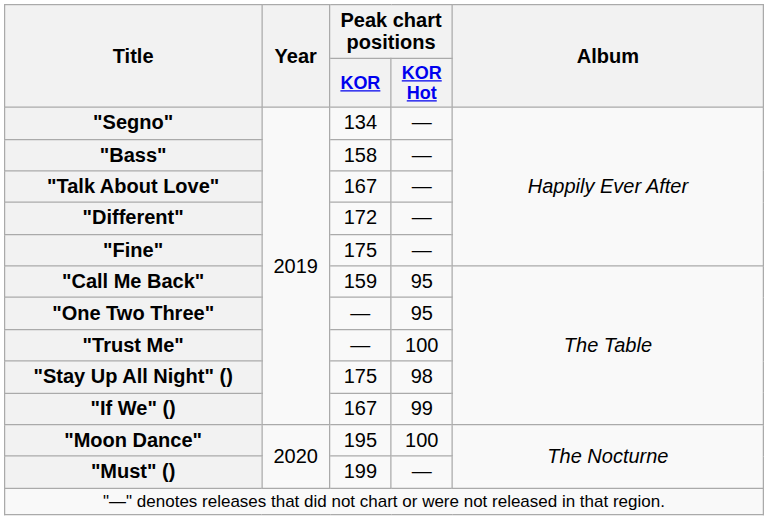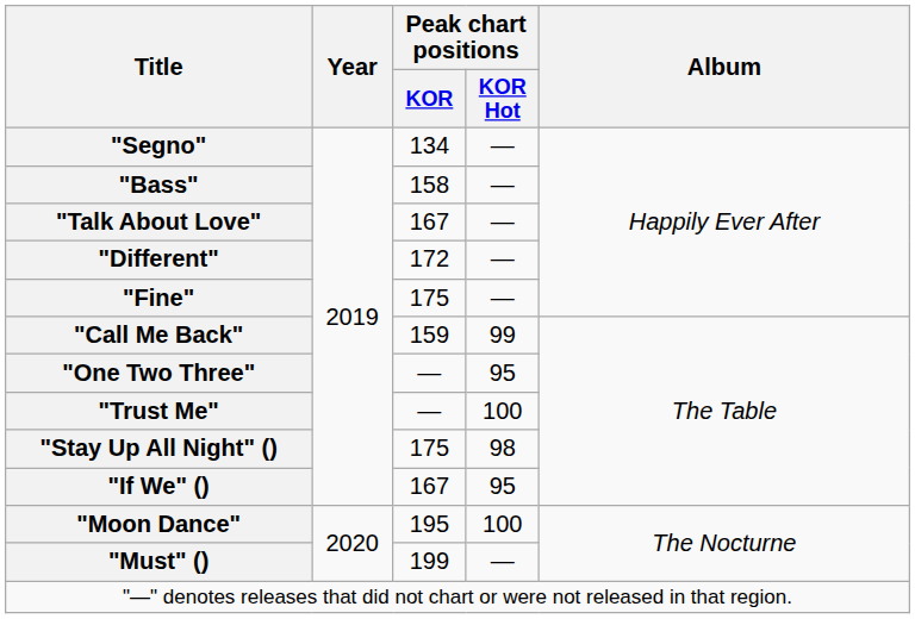 <table class="wikitable plainrowheaders" style="text-align:center;">
 <tr>
 <th scope="col" rowspan="2" style="width:13em;">Title</th>
 <th scope="col" rowspan="2" style="width:3em;">Year</th>
 <th scope="col" colspan="2">Peak chart positions</th>
 <th scope="col" rowspan="2" style="width:16em;">Album</th>
 </tr>
 <tr>
 <th scope="col" style="width:3em;font-size:90%;"><a href='#'>KOR</a><br></th>
 <th scope="col" style="width:3em;font-size:90%;"><a href='#'>KOR<br>Hot</a><br></th>
 </tr>
 <tr>
 <th scope="row">"Segno"</th>
 <td rowspan="10">2019</td>
 <td>134</td>
 <td>—</td>
 <td rowspan="5"><em>Happily Ever After</em></td>
 </tr>
 <tr>
 <th scope="row">"Bass"</th>
 <td>158</td>
 <td>—</td>
 </tr>
 <tr>
 <th scope="row">"Talk About Love"</th>
 <td>167</td>
 <td>—</td>
 </tr>
 <tr>
 <th scope="row">"Different"</th>
 <td>172</td>
 <td>—</td>
 </tr>
 <tr>
 <th scope="row">"Fine"</th>
 <td>175</td>
 <td>—</td>
 </tr>
 <tr>
 <th scope="row">"Call Me Back"</th>
 <td>159</td>
-<td>95</td>
+<td>99</td>
 <td rowspan="5"><em>The Table</em></td>
 </tr>
 <tr>
 <th scope="row">"One Two Three"</th>
 <td>—</td>
 <td>95</td>
 </tr>
 <tr>
 <th scope="row">"Trust Me"</th>
 <td>—</td>
 <td>100</td>
 </tr>
 <tr>
 <th scope="row">"Stay Up All Night" ()</th>
 <td>175</td>
 <td>98</td>
 </tr>
 <tr>
 <th scope="row">"If We" ()</th>
 <td>167</td>
-<td>99</td>
+<td>95</td>
 </tr>
 <tr>
 <th scope="row">"Moon Dance"</th>
 <td rowspan="2">2020</td>
 <td>195</td>
 <td>100</td>
 <td rowspan="2"><em>The Nocturne</em></td>
 </tr>
 <tr>
 <th scope="row">"Must" ()</th>
 <td>199</td>
 <td>—</td>
 </tr>
 <tr>
 <td colspan="7" style="font-size:85%">"—" denotes releases that did not chart or were not released in that region.</td>
 </tr>
 </table>
